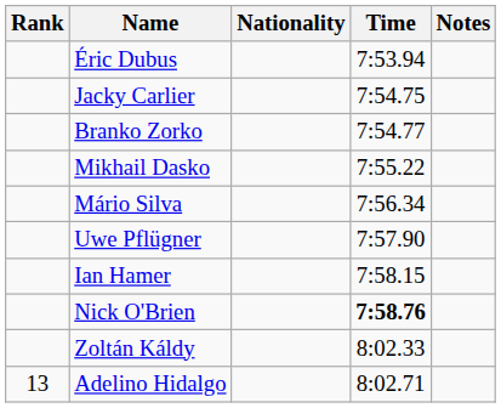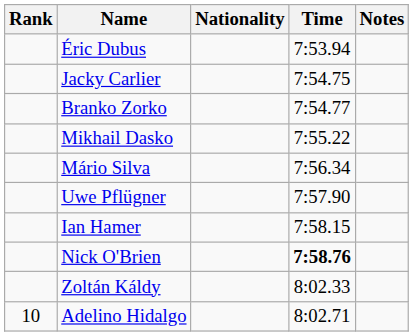 <table class="wikitable sortable" style="text-align:center">
 <tr>
 <th>Rank</th>
 <th>Name</th>
 <th>Nationality</th>
 <th>Time</th>
 <th>Notes</th>
 </tr>
 <tr>
 <td></td>
 <td align="left"><a href='#'>Éric Dubus</a></td>
 <td align=left></td>
 <td>7:53.94</td>
 <td></td>
 </tr>
 <tr>
 <td></td>
 <td align="left"><a href='#'>Jacky Carlier</a></td>
 <td align=left></td>
 <td>7:54.75</td>
 <td></td>
 </tr>
 <tr>
 <td></td>
 <td align="left"><a href='#'>Branko Zorko</a></td>
 <td align=left></td>
 <td>7:54.77</td>
 <td></td>
 </tr>
 <tr>
 <td></td>
 <td align="left"><a href='#'>Mikhail Dasko</a></td>
 <td align=left></td>
 <td>7:55.22</td>
 <td></td>
 </tr>
 <tr>
 <td></td>
 <td align="left"><a href='#'>Mário Silva</a></td>
 <td align=left></td>
 <td>7:56.34</td>
 <td></td>
 </tr>
 <tr>
 <td></td>
 <td align="left"><a href='#'>Uwe Pflügner</a></td>
 <td align=left></td>
 <td>7:57.90</td>
 <td></td>
 </tr>
 <tr>
 <td></td>
 <td align="left"><a href='#'>Ian Hamer</a></td>
 <td align=left></td>
 <td>7:58.15</td>
 <td></td>
 </tr>
 <tr>
 <td></td>
 <td align="left"><a href='#'>Nick O'Brien</a></td>
 <td align=left></td>
 <td><strong>7:58.76</strong></td>
 <td></td>
 </tr>
 <tr>
 <td></td>
 <td align="left"><a href='#'>Zoltán Káldy</a></td>
 <td align=left></td>
 <td>8:02.33</td>
 <td></td>
 </tr>
 <tr>
-<td>13</td>
+<td>10</td>
 <td align="left"><a href='#'>Adelino Hidalgo</a></td>
 <td align=left></td>
 <td>8:02.71</td>
 <td></td>
 </tr>
 </table>
